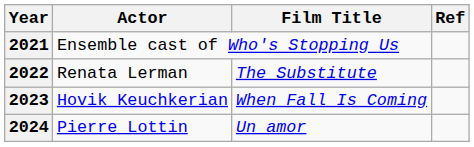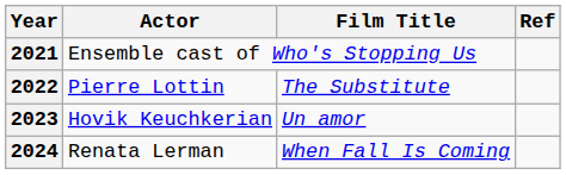 <table class="sortable wikitable">
 <tr>
 <th>Year</th>
 <th>Actor</th>
 <th>Film Title</th>
 <th class="unsortable">Ref</th>
 </tr>
 <tr>
 <th align = "center" rowspan="1">2021<br></th>
 <td colspan=2>Ensemble cast of <em><a href='#'>Who's Stopping Us</a></em></td>
 <td align = "center" rowspan="1"></td>
 </tr>
 <tr>
 <th align = "center" rowspan="1">2022<br></th>
-<td>Renata Lerman</td>
+<td><a href='#'>Pierre Lottin</a></td>
 <td><em><a href='#'>The Substitute</a></em></td>
 <td align = "center" rowspan="1"></td>
 </tr>
 <tr>
 <th align = "center" rowspan="1">2023<br></th>
 <td><a href='#'>Hovik Keuchkerian</a></td>
-<td><em><a href='#'>When Fall Is Coming</a></em></td>
+<td><em><a href='#'>Un amor</a></em></td>
 <td align = "center" rowspan = "1"></td>
 </tr>
 <tr>
 <th align = "center">2024<br></th>
-<td><a href='#'>Pierre Lottin</a></td>
-<td><em><a href='#'>Un amor</a></em></td>
+<td>Renata Lerman</td>
+<td><em><a href='#'>When Fall Is Coming</a></em></td>
 <td></td>
 </tr>
 </table>
